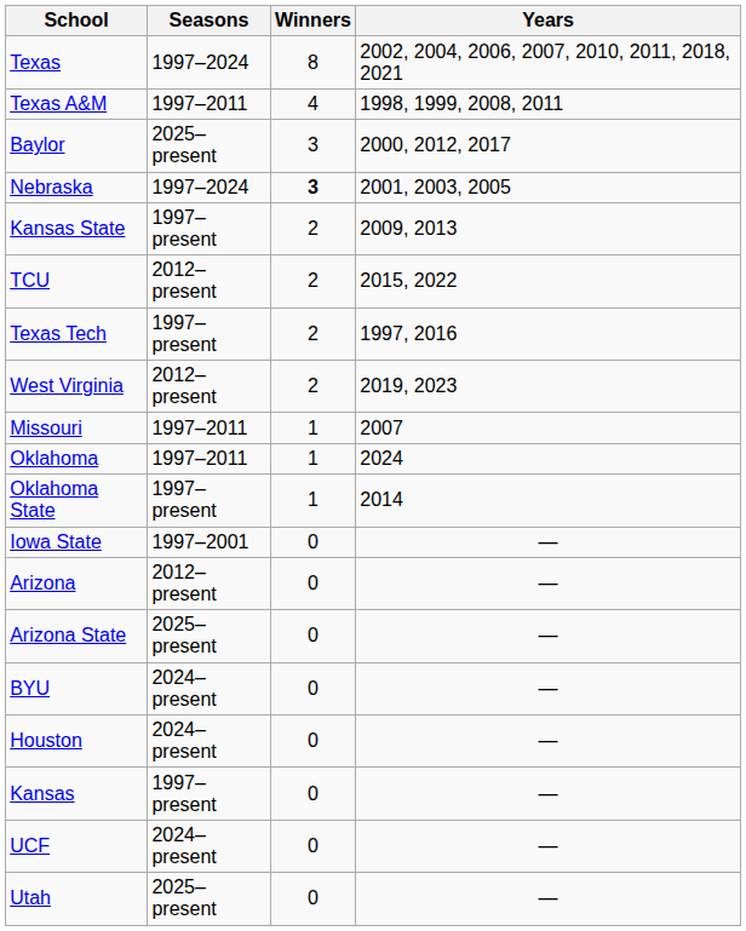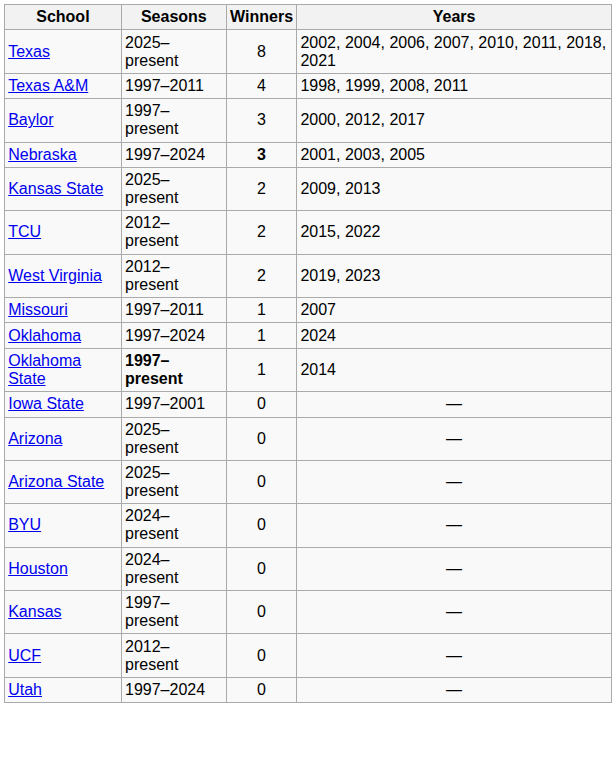 <table class="wikitable sortable" border="1">
 <tr>
 </tr>
 <tr>
 <th>School</th>
 <th>Seasons</th>
 <th>Winners</th>
 <th class="unsortable">Years</th>
 </tr>
 <tr>
 <td><a href='#'>Texas</a></td>
-<td>1997–2024</td>
+<td>2025–present</td>
 <td align="center">8</td>
 <td>2002, 2004, 2006, 2007, 2010, 2011, 2018, 2021</td>
 </tr>
 <tr>
 <td><a href='#'>Texas A&M</a></td>
 <td>1997–2011</td>
 <td align="center">4</td>
 <td>1998, 1999, 2008, 2011</td>
 </tr>
 <tr>
 <td><a href='#'>Baylor</a></td>
-<td>2025–present</td>
+<td>1997–present</td>
 <td align="center">3</td>
 <td>2000, 2012, 2017</td>
 </tr>
 <tr>
 <td><a href='#'>Nebraska</a></td>
 <td>1997–2024</td>
 <td align="center"><strong>3</strong></td>
 <td>2001, 2003, 2005</td>
 </tr>
 <tr>
 <td><a href='#'>Kansas State</a></td>
-<td>1997–present</td>
+<td>2025–present</td>
 <td align="center">2</td>
 <td>2009, 2013</td>
 </tr>
 <tr>
 <td><a href='#'>TCU</a></td>
 <td>2012–present</td>
 <td align="center">2</td>
 <td>2015, 2022</td>
-</tr>
-<tr>
-<td><a href='#'>Texas Tech</a></td>
-<td>1997–present</td>
-<td align="center">2</td>
-<td>1997, 2016</td>
 </tr>
 <tr>
 <td><a href='#'>West Virginia</a></td>
 <td>2012–present</td>
 <td align="center">2</td>
 <td>2019, 2023</td>
 </tr>
 <tr>
 <td><a href='#'>Missouri</a></td>
 <td>1997–2011</td>
 <td align="center">1</td>
 <td>2007</td>
 </tr>
 <tr>
 <td><a href='#'>Oklahoma</a></td>
-<td>1997–2011</td>
+<td>1997–2024</td>
 <td align="center">1</td>
 <td>2024</td>
 </tr>
 <tr>
 <td><a href='#'>Oklahoma State</a></td>
-<td>1997–present</td>
+<td><strong>1997–present</strong></td>
 <td align="center">1</td>
 <td>2014</td>
 </tr>
 <tr>
 <td><a href='#'>Iowa State</a></td>
 <td>1997–2001</td>
 <td align="center">0</td>
 <td align="center">—</td>
 </tr>
 <tr>
 <td><a href='#'>Arizona</a></td>
-<td>2012–present</td>
+<td>2025–present</td>
 <td align="center">0</td>
 <td align="center">—</td>
 </tr>
 <tr>
 <td><a href='#'>Arizona State</a></td>
 <td>2025–present</td>
 <td align="center">0</td>
 <td align="center">—</td>
 </tr>
 <tr>
 <td><a href='#'>BYU</a></td>
 <td>2024–present</td>
 <td align="center">0</td>
 <td align="center">—</td>
 </tr>
 <tr>
 <td><a href='#'>Houston</a></td>
 <td>2024–present</td>
 <td align="center">0</td>
 <td align="center">—</td>
 </tr>
 <tr>
 <td><a href='#'>Kansas</a></td>
 <td>1997–present</td>
 <td align="center">0</td>
 <td align="center">—</td>
 </tr>
 <tr>
 <td><a href='#'>UCF</a></td>
-<td>2024–present</td>
+<td>2012–present</td>
 <td align="center">0</td>
 <td align="center">—</td>
 </tr>
 <tr>
 <td><a href='#'>Utah</a></td>
-<td>2025–present</td>
+<td>1997–2024</td>
 <td align="center">0</td>
 <td align="center">—</td>
 </tr>
 </table>
